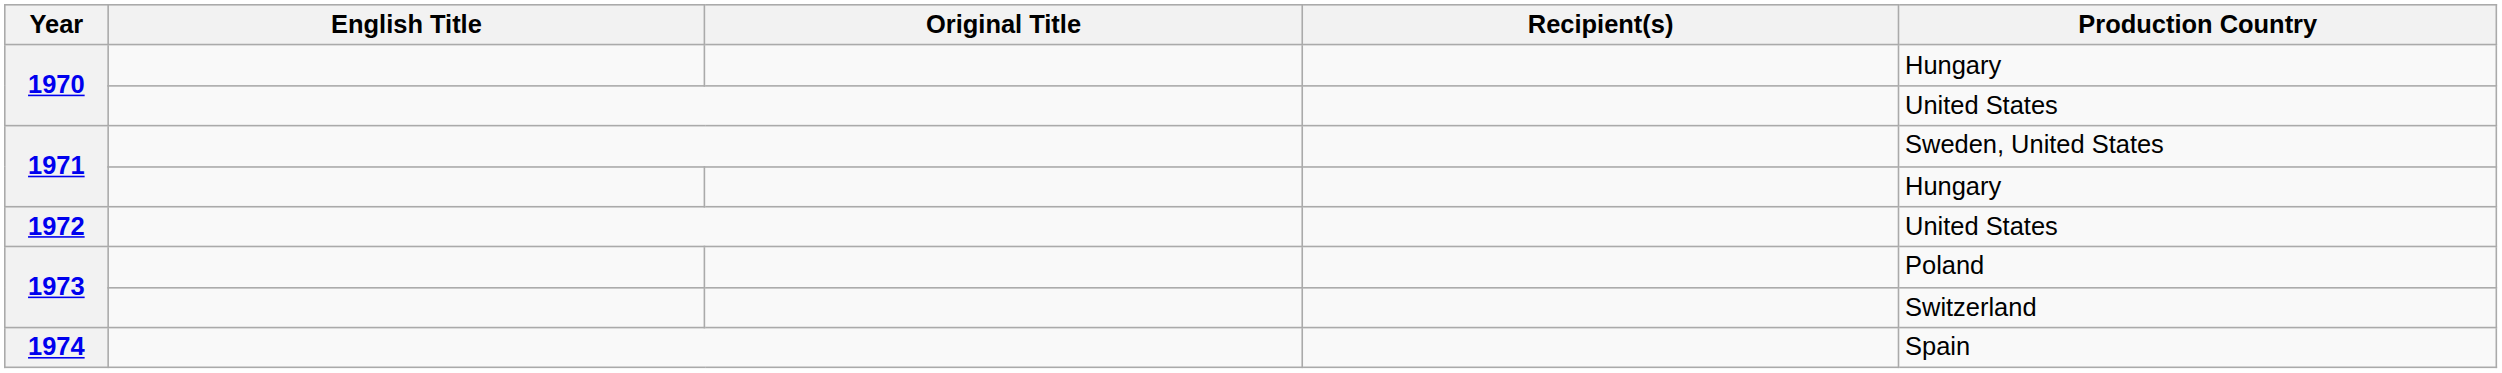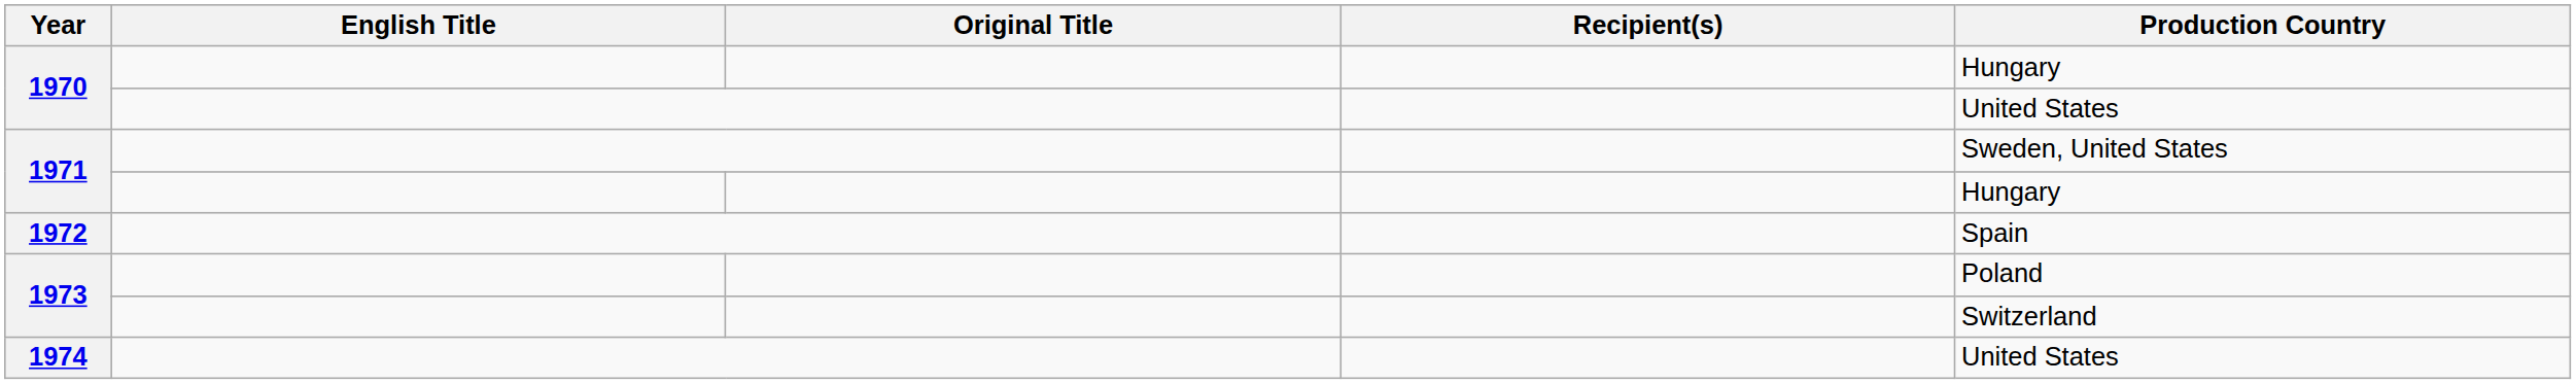 <table class="wikitable plainrowheaders">
 <tr>
 <th scope="col" style="width:1%;">Year</th>
 <th scope="col" style="width:10%;">English Title</th>
 <th scope="col" style="width:10%;">Original Title</th>
 <th scope="col" style="width:10%;">Recipient(s)</th>
 <th scope="col" style="width:10%;" class="unsortable" scope="col">Production Country</th>
 </tr>
 <tr>
 <th rowspan="2" style="text-align:center;"><a href='#'>1970</a></th>
 <td></td>
 <td></td>
 <td></td>
 <td>Hungary</td>
 </tr>
 <tr>
 <td colspan="2"></td>
 <td></td>
 <td>United States</td>
 </tr>
 <tr>
 <th rowspan="2" style="text-align:center;"><a href='#'>1971</a></th>
 <td colspan="2"></td>
 <td></td>
 <td>Sweden, United States</td>
 </tr>
 <tr>
 <td></td>
 <td></td>
 <td></td>
 <td>Hungary</td>
 </tr>
 <tr>
 <th style="text-align:center;"><a href='#'>1972</a></th>
 <td colspan="2"></td>
 <td></td>
-<td>United States</td>
+<td>Spain</td>
 </tr>
 <tr>
 <th rowspan="2" style="text-align:center;"><a href='#'>1973</a></th>
 <td></td>
 <td></td>
 <td></td>
 <td>Poland</td>
 </tr>
 <tr>
 <td></td>
 <td></td>
 <td></td>
 <td>Switzerland</td>
 </tr>
 <tr>
 <th style="text-align:center;"><a href='#'>1974</a></th>
 <td colspan="2"></td>
 <td></td>
-<td>Spain</td>
+<td>United States</td>
 </tr>
 </table>
